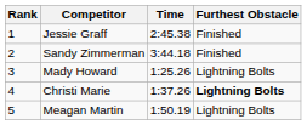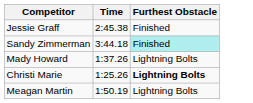 <table class="wikitable sortable mw-collapsible">
 <tr>
-<th>Rank</th>
 <th>Competitor</th>
 <th>Time</th>
 <th>Furthest Obstacle</th>
 </tr>
 <tr>
-<td>1</td>
 <td>Jessie Graff</td>
 <td>2:45.38</td>
 <td>Finished</td>
 </tr>
 <tr>
-<td>2</td>
 <td>Sandy Zimmerman</td>
 <td>3:44.18</td>
-<td>Finished</td>
+<td style="background: paleturquoise;">Finished</td>
 </tr>
 <tr>
-<td>3</td>
 <td>Mady Howard</td>
-<td>1:25.26</td>
+<td>1:37.26</td>
 <td>Lightning Bolts</td>
 </tr>
 <tr>
-<td>4</td>
 <td>Christi Marie</td>
-<td>1:37.26</td>
+<td>1:25.26</td>
 <td><strong>Lightning Bolts</strong></td>
 </tr>
 <tr>
-<td>5</td>
 <td>Meagan Martin</td>
 <td>1:50.19</td>
 <td>Lightning Bolts</td>
 </tr>
 </table>
